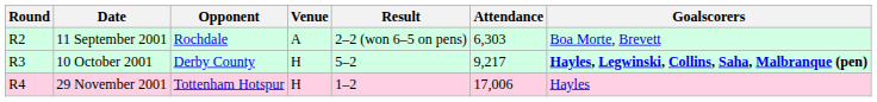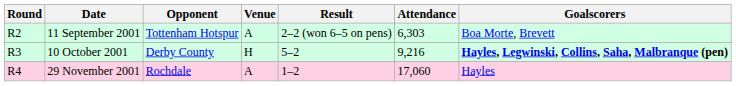 <table class="wikitable">
 <tr>
 <th>Round</th>
 <th>Date</th>
 <th>Opponent</th>
 <th>Venue</th>
 <th>Result</th>
 <th>Attendance</th>
 <th>Goalscorers</th>
 </tr>
 <tr style="background-color: #d0ffe3;">
 <td>R2</td>
 <td>11 September 2001</td>
-<td><a href='#'>Rochdale</a></td>
+<td><a href='#'>Tottenham Hotspur</a></td>
 <td>A</td>
 <td>2–2 (won 6–5 on pens)</td>
 <td>6,303</td>
 <td><a href='#'>Boa Morte</a>, <a href='#'>Brevett</a></td>
 </tr>
 <tr style="background-color: #d0ffe3;">
 <td>R3</td>
 <td>10 October 2001</td>
 <td><a href='#'>Derby County</a></td>
 <td>H</td>
 <td>5–2</td>
-<td>9,217</td>
+<td>9,216</td>
 <td><strong><a href='#'>Hayles</a>, <a href='#'>Legwinski</a>, <a href='#'>Collins</a>, <a href='#'>Saha</a>, <a href='#'>Malbranque</a> (pen)</strong></td>
 </tr>
 <tr style="background-color: #ffd0e3;">
 <td>R4</td>
 <td>29 November 2001</td>
-<td><a href='#'>Tottenham Hotspur</a></td>
-<td>H</td>
+<td><a href='#'>Rochdale</a></td>
+<td>A</td>
 <td>1–2</td>
-<td>17,006</td>
+<td>17,060</td>
 <td><a href='#'>Hayles</a></td>
 </tr>
 </table>
